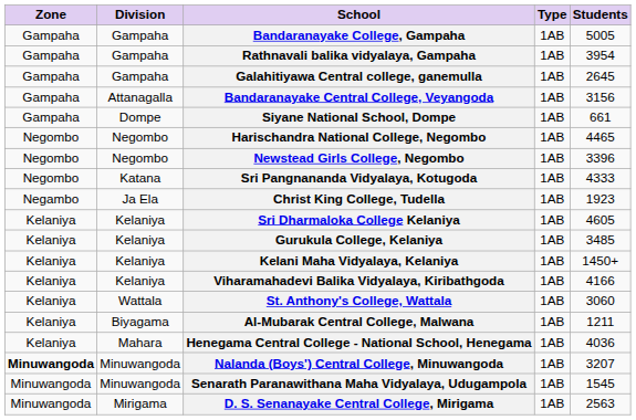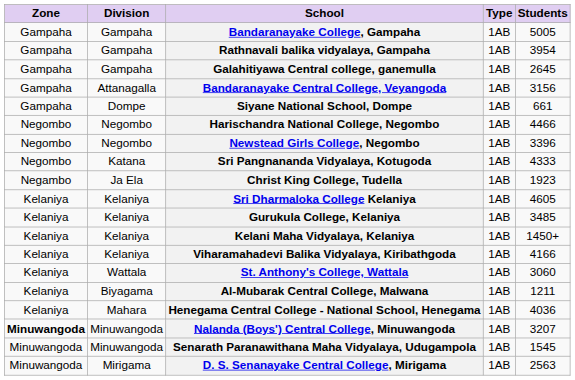 <table class="wikitable sortable" style="text-align:center; font-size:100%">
 <tr valign="bottom">
 <th style="background-color:#E0CEF2;">Zone</th>
 <th style="background-color:#E0CEF2;">Division</th>
 <th style="background-color:#E0CEF2;">School</th>
 <th style="background-color:#E0CEF2;">Type</th>
 <th style="background-color:#E0CEF2;">Students</th>
 </tr>
 <tr>
 <td>Gampaha</td>
 <td>Gampaha</td>
 <th><a href='#'>Bandaranayake College</a>, Gampaha</th>
 <td>1AB</td>
 <td>5005</td>
 </tr>
 <tr>
 <td>Gampaha</td>
 <td>Gampaha</td>
 <th>Rathnavali balika vidyalaya, Gampaha</th>
 <td>1AB</td>
 <td>3954</td>
 </tr>
 <tr>
 <td>Gampaha</td>
 <td>Gampaha</td>
 <th>Galahitiyawa Central college, ganemulla</th>
 <td>1AB</td>
 <td>2645</td>
 </tr>
 <tr>
 <td>Gampaha</td>
 <td>Attanagalla</td>
 <th><a href='#'>Bandaranayake Central College, Veyangoda</a></th>
 <td>1AB</td>
 <td>3156</td>
 </tr>
 <tr>
 <td>Gampaha</td>
 <td>Dompe</td>
 <th>Siyane National School, Dompe</th>
 <td>1AB</td>
 <td>661</td>
 </tr>
 <tr>
 <td>Negombo</td>
 <td>Negombo</td>
 <th>Harischandra National College, Negombo</th>
 <td>1AB</td>
-<td>4465</td>
+<td>4466</td>
 </tr>
 <tr>
 <td>Negombo</td>
 <td>Negombo</td>
 <th><a href='#'>Newstead Girls College</a>, Negombo</th>
 <td>1AB</td>
 <td>3396</td>
 </tr>
 <tr>
 <td>Negombo</td>
 <td>Katana</td>
 <th>Sri Pangnananda Vidyalaya, Kotugoda</th>
 <td>1AB</td>
 <td>4333</td>
 </tr>
 <tr>
 <td>Negambo</td>
 <td>Ja Ela</td>
 <th>Christ King College, Tudella</th>
 <td>1AB</td>
 <td>1923</td>
 </tr>
 <tr>
 <td>Kelaniya</td>
 <td>Kelaniya</td>
 <th><a href='#'>Sri Dharmaloka College</a> Kelaniya</th>
 <td>1AB</td>
 <td>4605</td>
 </tr>
 <tr>
 <td>Kelaniya</td>
 <td>Kelaniya</td>
 <th>Gurukula College, Kelaniya</th>
 <td>1AB</td>
 <td>3485</td>
 </tr>
 <tr |->
 <td>Kelaniya</td>
 <td>Kelaniya</td>
 <th>Kelani Maha Vidyalaya, Kelaniya</th>
 <td>1AB</td>
 <td>1450+</td>
 </tr>
 <tr>
 <td>Kelaniya</td>
 <td>Kelaniya</td>
 <th>Viharamahadevi Balika Vidyalaya, Kiribathgoda</th>
 <td>1AB</td>
 <td>4166</td>
 </tr>
 <tr>
 <td>Kelaniya</td>
 <td>Wattala</td>
 <th><a href='#'>St. Anthony's College, Wattala</a></th>
 <td>1AB</td>
 <td>3060</td>
 </tr>
 <tr>
 <td>Kelaniya</td>
 <td>Biyagama</td>
 <th>Al-Mubarak Central College, Malwana</th>
 <td>1AB</td>
 <td>1211</td>
 </tr>
 <tr>
 <td>Kelaniya</td>
 <td>Mahara</td>
 <th>Henegama Central College - National School, Henegama</th>
 <td>1AB</td>
 <td>4036</td>
 </tr>
 <tr>
 <td><strong>Minuwangoda</strong></td>
 <td>Minuwangoda</td>
 <th><a href='#'>Nalanda (Boys') Central College</a>, Minuwangoda</th>
 <td>1AB</td>
 <td>3207</td>
 </tr>
 <tr>
 <td>Minuwangoda</td>
 <td>Minuwangoda</td>
 <th>Senarath Paranawithana Maha Vidyalaya, Udugampola</th>
 <td>1AB</td>
 <td>1545</td>
 </tr>
 <tr>
 <td>Minuwangoda</td>
 <td>Mirigama</td>
 <th><a href='#'>D. S. Senanayake Central College</a>, Mirigama</th>
 <td>1AB</td>
 <td>2563</td>
 </tr>
 </table>
